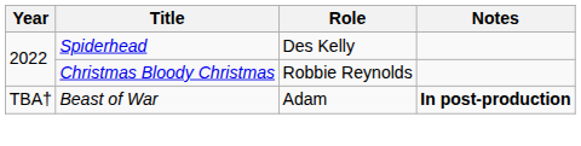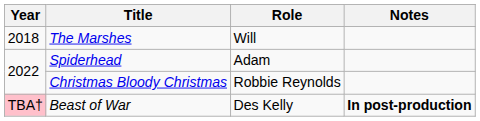 <table class="wikitable sortable">
 <tr>
 <th>Year</th>
 <th>Title</th>
 <th>Role</th>
 <th class="unsortable">Notes</th>
 </tr>
 <tr>
+<td>2018</td>
+<td><em><a href='#'>The Marshes</a></em></td>
+<td>Will</td>
+<td></td>
+</tr>
+<tr>
 <td rowspan="2">2022</td>
 <td><em><a href='#'>Spiderhead</a></em></td>
-<td>Des Kelly</td>
+<td>Adam</td>
 <td></td>
 </tr>
 <tr>
 <td><em><a href='#'>Christmas Bloody Christmas</a></em></td>
 <td>Robbie Reynolds</td>
 <td></td>
 </tr>
 <tr>
-<td>TBA†</td>
+<td style="background: pink;">TBA†</td>
 <td><em>Beast of War</em></td>
-<td>Adam</td>
+<td>Des Kelly</td>
 <td><strong>In post-production</strong></td>
 </tr>
 </table>
